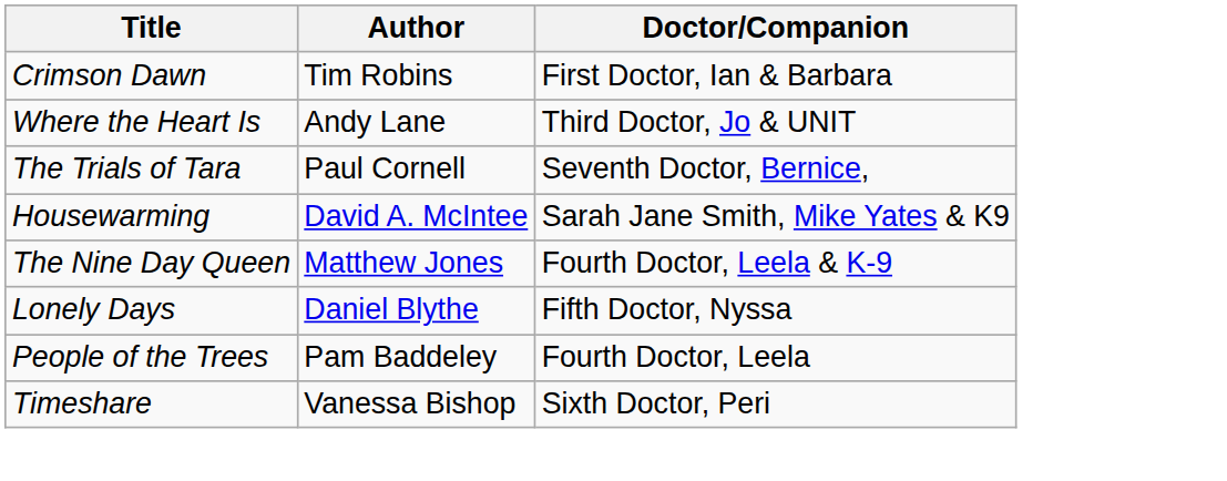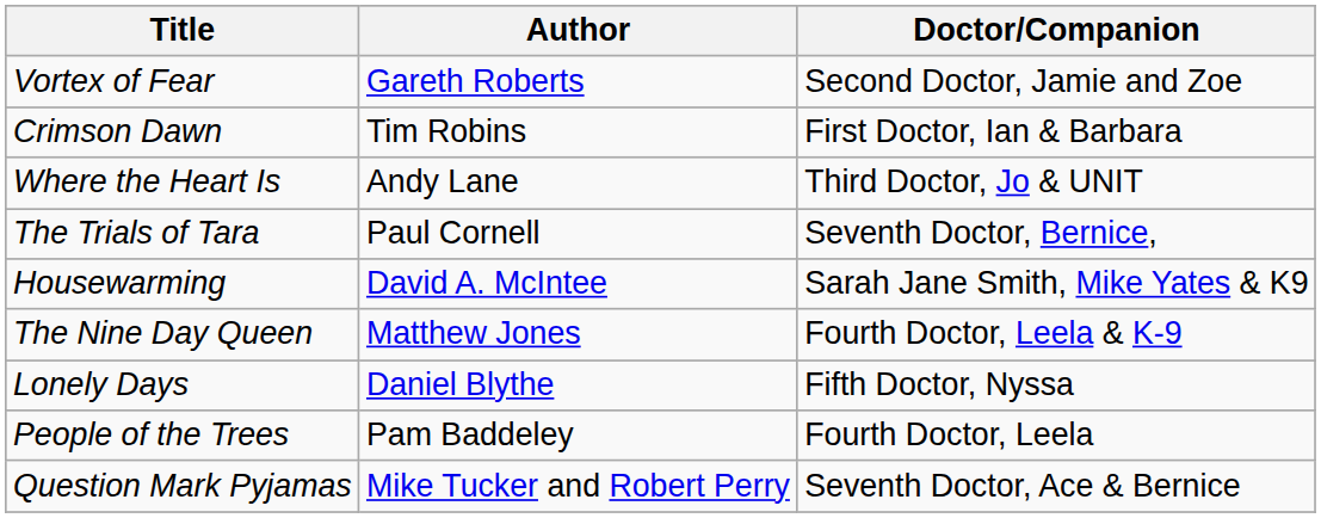 <table class="wikitable">
 <tr>
 <th>Title</th>
 <th>Author</th>
 <th>Doctor/Companion</th>
+</tr>
+<tr>
+<td><em>Vortex of Fear</em></td>
+<td><a href='#'>Gareth Roberts</a></td>
+<td>Second Doctor, Jamie and Zoe</td>
 </tr>
 <tr>
 <td><em>Crimson Dawn</em></td>
 <td>Tim Robins</td>
 <td>First Doctor, Ian & Barbara</td>
 </tr>
 <tr>
 <td><em>Where the Heart Is</em></td>
 <td>Andy Lane</td>
 <td>Third Doctor, <a href='#'>Jo</a> & UNIT</td>
 </tr>
 <tr>
 <td><em>The Trials of Tara</em></td>
 <td>Paul Cornell</td>
 <td>Seventh Doctor, <a href='#'>Bernice</a>,</td>
 </tr>
 <tr>
 <td><em>Housewarming</em></td>
 <td><a href='#'>David A. McIntee</a></td>
 <td>Sarah Jane Smith, <a href='#'>Mike Yates</a> & K9</td>
 </tr>
 <tr>
 <td><em>The Nine Day Queen</em></td>
 <td><a href='#'>Matthew Jones</a></td>
 <td>Fourth Doctor, <a href='#'>Leela</a> & <a href='#'>K-9</a></td>
 </tr>
 <tr>
 <td><em>Lonely Days</em></td>
 <td><a href='#'>Daniel Blythe</a></td>
 <td>Fifth Doctor, Nyssa</td>
 </tr>
 <tr>
 <td><em>People of the Trees</em></td>
 <td>Pam Baddeley</td>
 <td>Fourth Doctor, Leela</td>
 </tr>
 <tr>
-<td><em>Timeshare</em></td>
-<td>Vanessa Bishop</td>
-<td>Sixth Doctor, Peri</td>
+<td><em>Question Mark Pyjamas</em></td>
+<td><a href='#'>Mike Tucker</a> and <a href='#'>Robert Perry</a></td>
+<td>Seventh Doctor, Ace & Bernice</td>
 </tr>
 </table>
